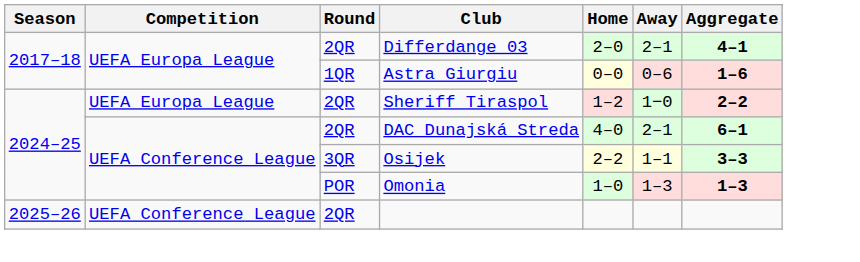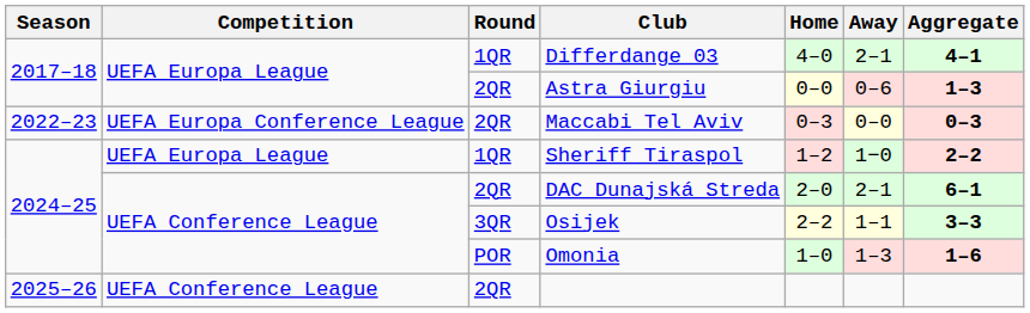 <table class="wikitable">
 <tr>
 <th>Season</th>
 <th>Competition</th>
 <th>Round</th>
 <th>Club</th>
 <th>Home</th>
 <th>Away</th>
 <th>Aggregate</th>
 </tr>
 <tr>
 <td rowspan="2"><a href='#'>2017–18</a></td>
 <td rowspan="2"><a href='#'>UEFA Europa League</a></td>
-<td><a href='#'>2QR</a></td>
+<td><a href='#'>1QR</a></td>
 <td> <a href='#'>Differdange 03</a></td>
-<td bgcolor="#ddffdd" style="text-align:center;">2–0</td>
+<td bgcolor="#ddffdd" style="text-align:center;">4–0</td>
 <td bgcolor="#ddffdd" style="text-align:center;">2–1</td>
 <td bgcolor="#ddffdd" style="text-align:center;"><strong>4–1</strong></td>
 </tr>
 <tr>
-<td><a href='#'>1QR</a></td>
+<td><a href='#'>2QR</a></td>
 <td> <a href='#'>Astra Giurgiu</a></td>
 <td bgcolor="#ffffdd" style="text-align:center;">0–0</td>
 <td bgcolor="#ffdddd" style="text-align:center;">0–6</td>
-<td bgcolor="#ffdddd" style="text-align:center;"><strong>1–6</strong></td>
+<td bgcolor="#ffdddd" style="text-align:center;"><strong>1–3</strong></td>
+</tr>
+<tr>
+<td><a href='#'>2022–23</a></td>
+<td><a href='#'>UEFA Europa Conference League</a></td>
+<td><a href='#'>2QR</a></td>
+<td> <a href='#'>Maccabi Tel Aviv</a></td>
+<td bgcolor="#ffdddd" style="text-align:center;">0–3</td>
+<td bgcolor="#ffffdd" style="text-align:center;">0–0</td>
+<td bgcolor="#ffdddd" style="text-align:center;"><strong>0–3</strong></td>
 </tr>
 <tr>
 <td rowspan="4"><a href='#'>2024–25</a></td>
 <td><a href='#'>UEFA Europa League</a></td>
-<td><a href='#'>2QR</a></td>
+<td><a href='#'>1QR</a></td>
 <td> <a href='#'>Sheriff Tiraspol</a></td>
 <td bgcolor="#ffdddd" style="text-align:center;">1–2 </td>
 <td bgcolor="#ddffdd" style="text-align:center;">1−0</td>
 <td bgcolor="#ffdddd" style="text-align:center;"><strong>2–2</strong> </td>
 </tr>
 <tr>
 <td rowspan="3"><a href='#'>UEFA Conference League</a></td>
 <td><a href='#'>2QR</a></td>
 <td> <a href='#'>DAC Dunajská Streda</a></td>
-<td bgcolor="#ddffdd" style="text-align:center;">4–0</td>
+<td bgcolor="#ddffdd" style="text-align:center;">2–0</td>
 <td bgcolor="#ddffdd" style="text-align:center;">2–1</td>
 <td bgcolor="#ddffdd" style="text-align:center;"><strong>6–1</strong></td>
 </tr>
 <tr>
 <td><a href='#'>3QR</a></td>
 <td> <a href='#'>Osijek</a></td>
 <td bgcolor="#ffffdd" style="text-align:center;">2–2 </td>
 <td bgcolor="#ffffdd" style="text-align:center;">1–1</td>
 <td bgcolor="#ddffdd" style="text-align:center;"><strong>3–3</strong> </td>
 </tr>
 <tr>
 <td><a href='#'>POR</a></td>
 <td> <a href='#'>Omonia</a></td>
 <td bgcolor="#ddffdd" style="text-align:center;">1–0</td>
 <td bgcolor="#ffdddd" style="text-align:center;">1–3</td>
-<td bgcolor="#ffdddd" style="text-align:center;"><strong>1–3</strong></td>
+<td bgcolor="#ffdddd" style="text-align:center;"><strong>1–6</strong></td>
 </tr>
 <tr>
 <td><a href='#'>2025–26</a></td>
 <td><a href='#'>UEFA Conference League</a></td>
 <td><a href='#'>2QR</a></td>
 <td></td>
 <td style="text-align:center;"></td>
 <td style="text-align:center;"></td>
 <td style="text-align:center;"></td>
 </tr>
 </table>
